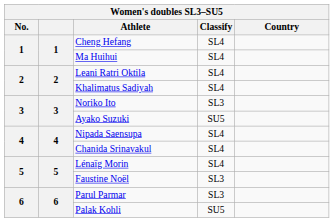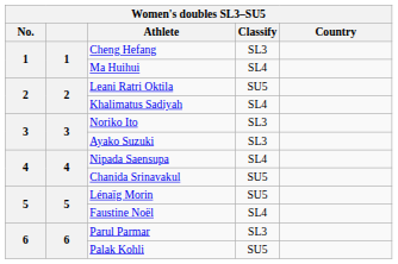 <table class="wikitable">
 <tr>
 <th colspan="5">Women's doubles SL3–SU5</th>
 </tr>
 <tr>
 <th width="50">No.</th>
 <th width="50"></th>
 <th width="200">Athlete</th>
 <th width="50">Classify</th>
 <th width="150">Country</th>
 </tr>
 <tr>
 <th rowspan="2">1</th>
 <th rowspan="2">1</th>
 <td><a href='#'>Cheng Hefang</a></td>
-<td align="center">SL4</td>
+<td align="center">SL3</td>
 <td></td>
 </tr>
 <tr>
 <td><a href='#'>Ma Huihui</a></td>
 <td align="center">SL4</td>
 <td></td>
 </tr>
 <tr>
 <th rowspan="2">2</th>
 <th rowspan="2">2</th>
 <td><a href='#'>Leani Ratri Oktila</a></td>
-<td align="center">SL4</td>
+<td align="center">SU5</td>
 <td></td>
 </tr>
 <tr>
 <td><a href='#'>Khalimatus Sadiyah</a></td>
 <td align="center">SL4</td>
 <td></td>
 </tr>
 <tr>
 <th rowspan="2">3</th>
 <th rowspan="2">3</th>
 <td><a href='#'>Noriko Ito</a></td>
 <td align="center">SL3</td>
 <td></td>
 </tr>
 <tr>
 <td><a href='#'>Ayako Suzuki</a></td>
-<td align="center">SU5</td>
+<td align="center">SL3</td>
 <td></td>
 </tr>
 <tr>
 <th rowspan="2">4</th>
 <th rowspan="2">4</th>
 <td><a href='#'>Nipada Saensupa</a></td>
 <td align="center">SL4</td>
 <td></td>
 </tr>
 <tr>
 <td><a href='#'>Chanida Srinavakul</a></td>
-<td align="center">SL4</td>
+<td align="center">SU5</td>
 <td></td>
 </tr>
 <tr>
 <th rowspan="2">5</th>
 <th rowspan="2">5</th>
 <td><a href='#'>Lénaïg Morin</a></td>
-<td align="center">SL4</td>
+<td align="center">SU5</td>
 <td></td>
 </tr>
 <tr>
 <td><a href='#'>Faustine Noël</a></td>
-<td align="center">SL3</td>
+<td align="center">SL4</td>
 <td></td>
 </tr>
 <tr>
 <th rowspan="2">6</th>
 <th rowspan="2">6</th>
 <td><a href='#'>Parul Parmar</a></td>
 <td align="center">SL3</td>
 <td></td>
 </tr>
 <tr>
 <td><a href='#'>Palak Kohli</a></td>
 <td align="center">SU5</td>
 <td></td>
 </tr>
 </table>
